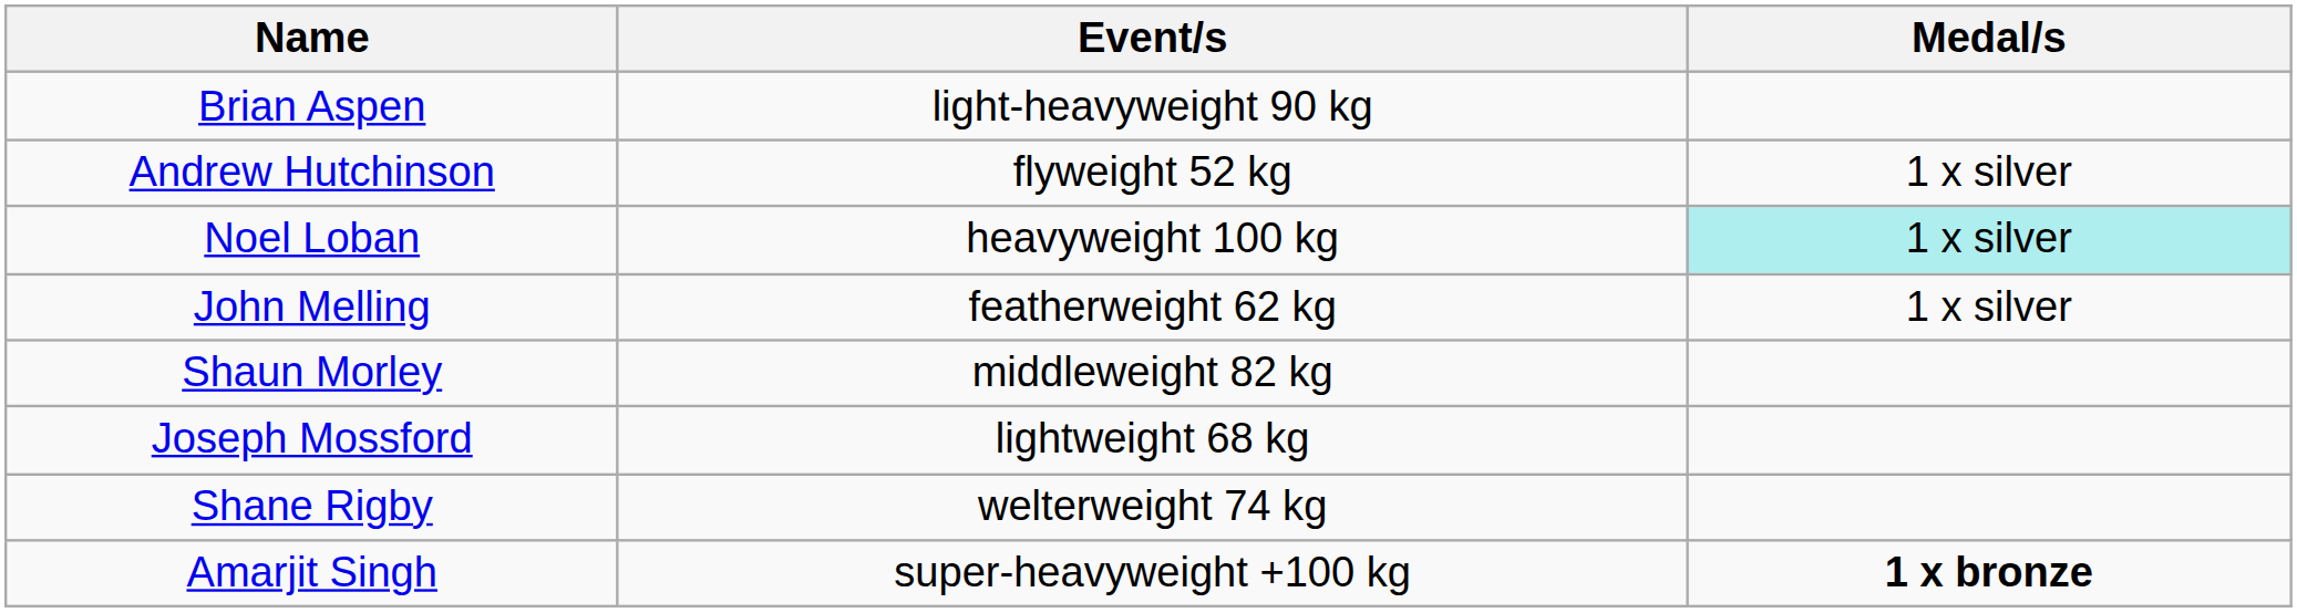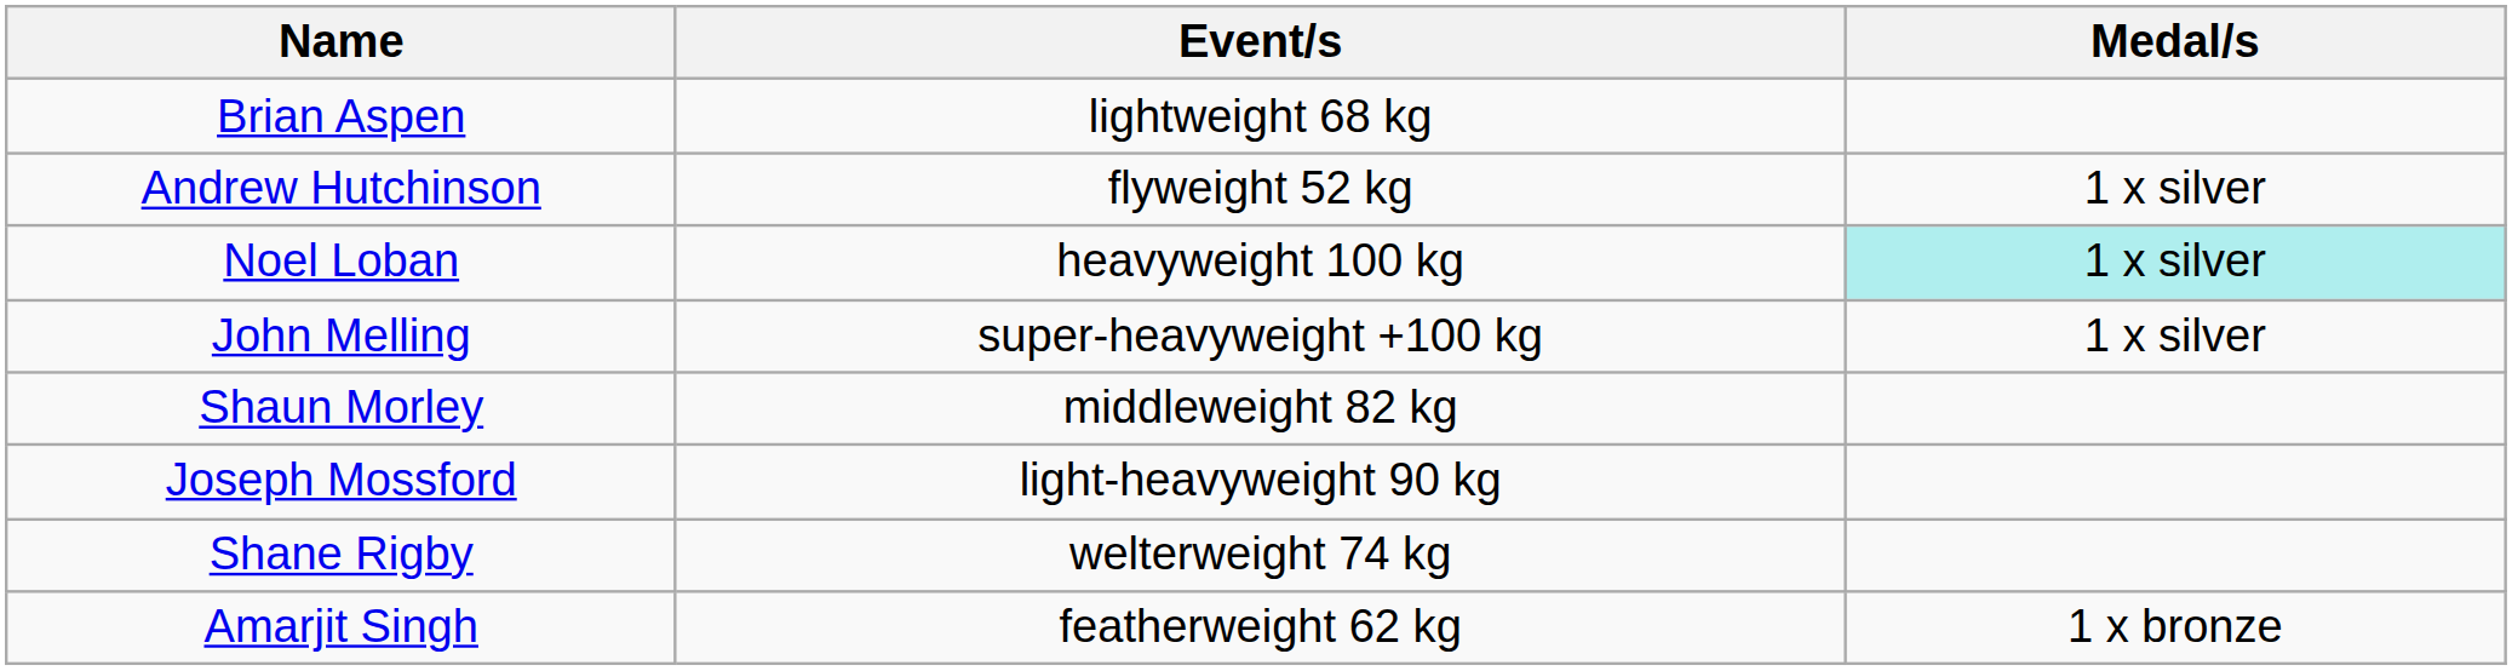 <table class="wikitable" style="text-align: center">
 <tr>
 <th width=250>Name</th>
 <th width=450>Event/s</th>
 <th width=250>Medal/s</th>
 </tr>
 <tr>
 <td><a href='#'>Brian Aspen</a></td>
-<td>light-heavyweight 90 kg</td>
+<td>lightweight 68 kg</td>
 <td></td>
 </tr>
 <tr>
 <td><a href='#'>Andrew Hutchinson</a></td>
 <td>flyweight 52 kg</td>
 <td>1 x silver</td>
 </tr>
 <tr>
 <td><a href='#'>Noel Loban</a></td>
 <td>heavyweight 100 kg</td>
 <td style="background: paleturquoise;">1 x silver</td>
 </tr>
 <tr>
 <td><a href='#'>John Melling</a></td>
-<td>featherweight 62 kg</td>
+<td>super-heavyweight +100 kg</td>
 <td>1 x silver</td>
 </tr>
 <tr>
 <td><a href='#'>Shaun Morley</a></td>
 <td>middleweight 82 kg</td>
 <td></td>
 </tr>
 <tr>
 <td><a href='#'>Joseph Mossford</a></td>
-<td>lightweight 68 kg</td>
+<td>light-heavyweight 90 kg</td>
 <td></td>
 </tr>
 <tr>
 <td><a href='#'>Shane Rigby</a></td>
 <td>welterweight 74 kg</td>
 <td></td>
 </tr>
 <tr>
 <td><a href='#'>Amarjit Singh</a></td>
-<td>super-heavyweight +100 kg</td>
-<td><strong>1 x bronze</strong></td>
+<td>featherweight 62 kg</td>
+<td>1 x bronze</td>
 </tr>
 </table>
